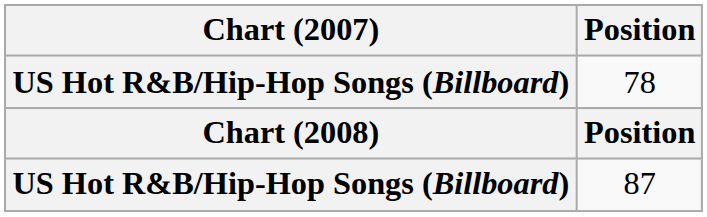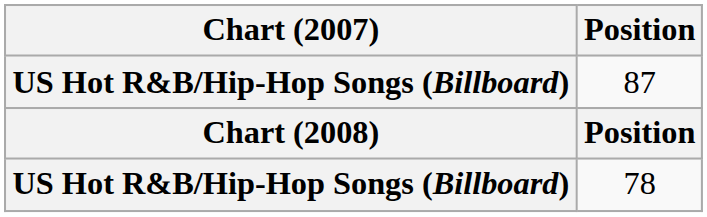 <table class="wikitable plainrowheaders" style="text-align:center;">
 <tr>
 <th scope="col">Chart (2007)</th>
 <th scope="col">Position</th>
 </tr>
 <tr>
 <th scope="row">US Hot R&B/Hip-Hop Songs (<em>Billboard</em>)</th>
-<td>78</td>
+<td>87</td>
 </tr>
 <tr>
 <th scope="col">Chart (2008)</th>
 <th scope="col">Position</th>
 </tr>
 <tr>
 <th scope="row">US Hot R&B/Hip-Hop Songs (<em>Billboard</em>)</th>
-<td>87</td>
+<td>78</td>
 </tr>
 </table>
